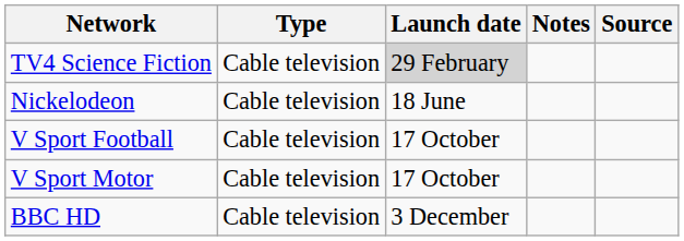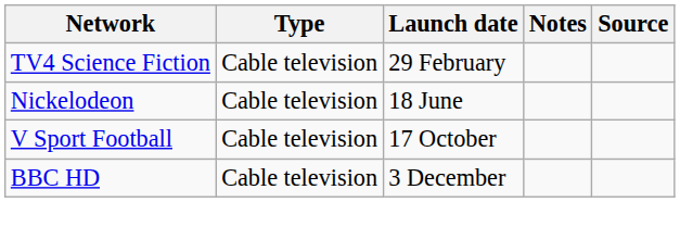 <table class="wikitable sortable">
 <tr>
 <th>Network</th>
 <th>Type</th>
 <th>Launch date</th>
 <th>Notes</th>
 <th>Source</th>
 </tr>
 <tr>
 <td><a href='#'>TV4 Science Fiction</a></td>
 <td>Cable television</td>
-<td style="background: lightgrey;">29 February</td>
+<td>29 February</td>
 <td></td>
 <td></td>
 </tr>
 <tr>
 <td><a href='#'>Nickelodeon</a></td>
 <td>Cable television</td>
 <td>18 June</td>
 <td></td>
 <td></td>
 </tr>
 <tr>
 <td><a href='#'>V Sport Football</a></td>
 <td>Cable television</td>
 <td>17 October</td>
 <td></td>
 <td></td>
 </tr>
 <tr>
-<td><a href='#'>V Sport Motor</a></td>
-<td>Cable television</td>
-<td>17 October</td>
-<td></td>
-<td></td>
-</tr>
-<tr>
 <td><a href='#'>BBC HD</a></td>
 <td>Cable television</td>
 <td>3 December</td>
 <td></td>
 <td></td>
 </tr>
 </table>
